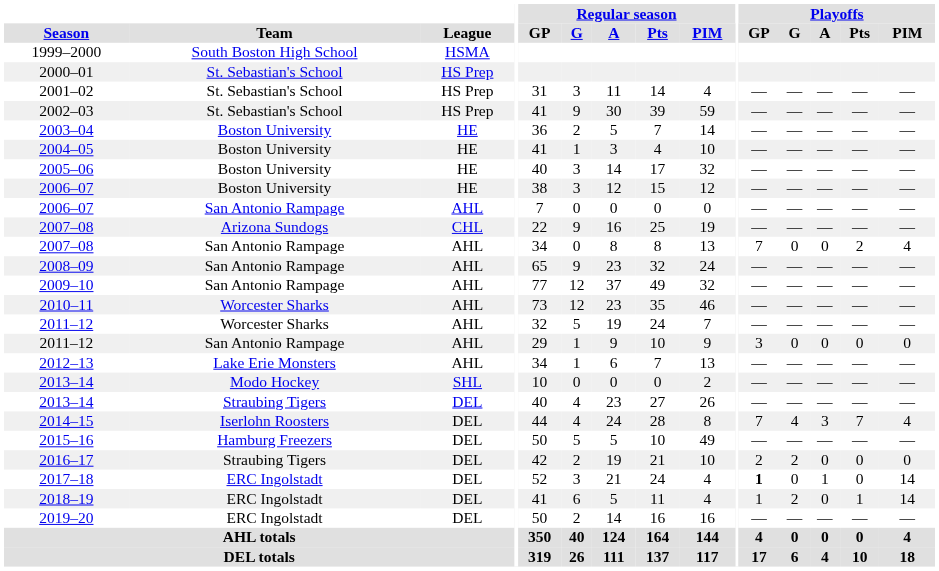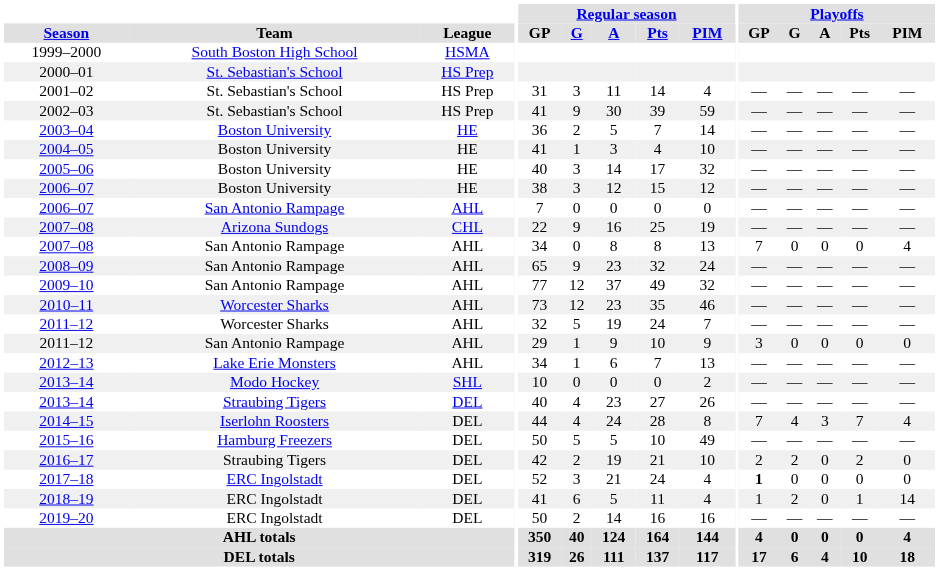 <table border="0" cellpadding="1" cellspacing="0" style="text-align:center; width:60em">
 <tr bgcolor="#e0e0e0">
 <th colspan="3" bgcolor="#ffffff"></th>
 <th rowspan="99" bgcolor="#ffffff"></th>
 <th colspan="5"><a href='#'>Regular season</a></th>
 <th rowspan="99" bgcolor="#ffffff"></th>
 <th colspan="5"><a href='#'>Playoffs</a></th>
 </tr>
 <tr bgcolor="#e0e0e0">
 <th><a href='#'>Season</a></th>
 <th>Team</th>
 <th>League</th>
 <th>GP</th>
 <th><a href='#'>G</a></th>
 <th><a href='#'>A</a></th>
 <th><a href='#'>Pts</a></th>
 <th><a href='#'>PIM</a></th>
 <th>GP</th>
 <th>G</th>
 <th>A</th>
 <th>Pts</th>
 <th>PIM</th>
 </tr>
 <tr>
 <td>1999–2000</td>
 <td><a href='#'>South Boston High School</a></td>
 <td><a href='#'>HSMA</a></td>
 <td></td>
 <td></td>
 <td></td>
 <td></td>
 <td></td>
 <td></td>
 <td></td>
 <td></td>
 <td></td>
 <td></td>
 </tr>
 <tr style="background:#f0f0f0;">
 <td>2000–01</td>
 <td><a href='#'>St. Sebastian's School</a></td>
 <td><a href='#'>HS Prep</a></td>
 <td></td>
 <td></td>
 <td></td>
 <td></td>
 <td></td>
 <td></td>
 <td></td>
 <td></td>
 <td></td>
 <td></td>
 </tr>
 <tr>
 <td>2001–02</td>
 <td>St. Sebastian's School</td>
 <td>HS Prep</td>
 <td>31</td>
 <td>3</td>
 <td>11</td>
 <td>14</td>
 <td>4</td>
 <td>—</td>
 <td>—</td>
 <td>—</td>
 <td>—</td>
 <td>—</td>
 </tr>
 <tr style="background:#f0f0f0;">
 <td>2002–03</td>
 <td>St. Sebastian's School</td>
 <td>HS Prep</td>
 <td>41</td>
 <td>9</td>
 <td>30</td>
 <td>39</td>
 <td>59</td>
 <td>—</td>
 <td>—</td>
 <td>—</td>
 <td>—</td>
 <td>—</td>
 </tr>
 <tr>
 <td><a href='#'>2003–04</a></td>
 <td><a href='#'>Boston University</a></td>
 <td><a href='#'>HE</a></td>
 <td>36</td>
 <td>2</td>
 <td>5</td>
 <td>7</td>
 <td>14</td>
 <td>—</td>
 <td>—</td>
 <td>—</td>
 <td>—</td>
 <td>—</td>
 </tr>
 <tr style="background:#f0f0f0;">
 <td><a href='#'>2004–05</a></td>
 <td>Boston University</td>
 <td>HE</td>
 <td>41</td>
 <td>1</td>
 <td>3</td>
 <td>4</td>
 <td>10</td>
 <td>—</td>
 <td>—</td>
 <td>—</td>
 <td>—</td>
 <td>—</td>
 </tr>
 <tr>
 <td><a href='#'>2005–06</a></td>
 <td>Boston University</td>
 <td>HE</td>
 <td>40</td>
 <td>3</td>
 <td>14</td>
 <td>17</td>
 <td>32</td>
 <td>—</td>
 <td>—</td>
 <td>—</td>
 <td>—</td>
 <td>—</td>
 </tr>
 <tr style="background:#f0f0f0;">
 <td><a href='#'>2006–07</a></td>
 <td>Boston University</td>
 <td>HE</td>
 <td>38</td>
 <td>3</td>
 <td>12</td>
 <td>15</td>
 <td>12</td>
 <td>—</td>
 <td>—</td>
 <td>—</td>
 <td>—</td>
 <td>—</td>
 </tr>
 <tr>
 <td><a href='#'>2006–07</a></td>
 <td><a href='#'>San Antonio Rampage</a></td>
 <td><a href='#'>AHL</a></td>
 <td>7</td>
 <td>0</td>
 <td>0</td>
 <td>0</td>
 <td>0</td>
 <td>—</td>
 <td>—</td>
 <td>—</td>
 <td>—</td>
 <td>—</td>
 </tr>
 <tr style="background:#f0f0f0;">
 <td><a href='#'>2007–08</a></td>
 <td><a href='#'>Arizona Sundogs</a></td>
 <td><a href='#'>CHL</a></td>
 <td>22</td>
 <td>9</td>
 <td>16</td>
 <td>25</td>
 <td>19</td>
 <td>—</td>
 <td>—</td>
 <td>—</td>
 <td>—</td>
 <td>—</td>
 </tr>
 <tr>
 <td><a href='#'>2007–08</a></td>
 <td>San Antonio Rampage</td>
 <td>AHL</td>
 <td>34</td>
 <td>0</td>
 <td>8</td>
 <td>8</td>
 <td>13</td>
 <td>7</td>
 <td>0</td>
 <td>0</td>
-<td>2</td>
+<td>0</td>
 <td>4</td>
 </tr>
 <tr style="background:#f0f0f0;">
 <td><a href='#'>2008–09</a></td>
 <td>San Antonio Rampage</td>
 <td>AHL</td>
 <td>65</td>
 <td>9</td>
 <td>23</td>
 <td>32</td>
 <td>24</td>
 <td>—</td>
 <td>—</td>
 <td>—</td>
 <td>—</td>
 <td>—</td>
 </tr>
 <tr>
 <td><a href='#'>2009–10</a></td>
 <td>San Antonio Rampage</td>
 <td>AHL</td>
 <td>77</td>
 <td>12</td>
 <td>37</td>
 <td>49</td>
 <td>32</td>
 <td>—</td>
 <td>—</td>
 <td>—</td>
 <td>—</td>
 <td>—</td>
 </tr>
 <tr style="background:#f0f0f0;">
 <td><a href='#'>2010–11</a></td>
 <td><a href='#'>Worcester Sharks</a></td>
 <td>AHL</td>
 <td>73</td>
 <td>12</td>
 <td>23</td>
 <td>35</td>
 <td>46</td>
 <td>—</td>
 <td>—</td>
 <td>—</td>
 <td>—</td>
 <td>—</td>
 </tr>
 <tr>
 <td><a href='#'>2011–12</a></td>
 <td>Worcester Sharks</td>
 <td>AHL</td>
 <td>32</td>
 <td>5</td>
 <td>19</td>
 <td>24</td>
 <td>7</td>
 <td>—</td>
 <td>—</td>
 <td>—</td>
 <td>—</td>
 <td>—</td>
 </tr>
 <tr style="background:#f0f0f0;">
 <td>2011–12</td>
 <td>San Antonio Rampage</td>
 <td>AHL</td>
 <td>29</td>
 <td>1</td>
 <td>9</td>
 <td>10</td>
 <td>9</td>
 <td>3</td>
 <td>0</td>
 <td>0</td>
 <td>0</td>
 <td>0</td>
 </tr>
 <tr>
 <td><a href='#'>2012–13</a></td>
 <td><a href='#'>Lake Erie Monsters</a></td>
 <td>AHL</td>
 <td>34</td>
 <td>1</td>
 <td>6</td>
 <td>7</td>
 <td>13</td>
 <td>—</td>
 <td>—</td>
 <td>—</td>
 <td>—</td>
 <td>—</td>
 </tr>
 <tr style="background:#f0f0f0;">
 <td><a href='#'>2013–14</a></td>
 <td><a href='#'>Modo Hockey</a></td>
 <td><a href='#'>SHL</a></td>
 <td>10</td>
 <td>0</td>
 <td>0</td>
 <td>0</td>
 <td>2</td>
 <td>—</td>
 <td>—</td>
 <td>—</td>
 <td>—</td>
 <td>—</td>
 </tr>
 <tr>
 <td><a href='#'>2013–14</a></td>
 <td><a href='#'>Straubing Tigers</a></td>
 <td><a href='#'>DEL</a></td>
 <td>40</td>
 <td>4</td>
 <td>23</td>
 <td>27</td>
 <td>26</td>
 <td>—</td>
 <td>—</td>
 <td>—</td>
 <td>—</td>
 <td>—</td>
 </tr>
 <tr style="background:#f0f0f0;">
 <td><a href='#'>2014–15</a></td>
 <td><a href='#'>Iserlohn Roosters</a></td>
 <td>DEL</td>
 <td>44</td>
 <td>4</td>
 <td>24</td>
 <td>28</td>
 <td>8</td>
 <td>7</td>
 <td>4</td>
 <td>3</td>
 <td>7</td>
 <td>4</td>
 </tr>
 <tr>
 <td><a href='#'>2015–16</a></td>
 <td><a href='#'>Hamburg Freezers</a></td>
 <td>DEL</td>
 <td>50</td>
 <td>5</td>
 <td>5</td>
 <td>10</td>
 <td>49</td>
 <td>—</td>
 <td>—</td>
 <td>—</td>
 <td>—</td>
 <td>—</td>
 </tr>
 <tr style="background:#f0f0f0;">
 <td><a href='#'>2016–17</a></td>
 <td>Straubing Tigers</td>
 <td>DEL</td>
 <td>42</td>
 <td>2</td>
 <td>19</td>
 <td>21</td>
 <td>10</td>
 <td>2</td>
 <td>2</td>
 <td>0</td>
-<td>0</td>
+<td>2</td>
 <td>0</td>
 </tr>
 <tr>
 <td><a href='#'>2017–18</a></td>
 <td><a href='#'>ERC Ingolstadt</a></td>
 <td>DEL</td>
 <td>52</td>
 <td>3</td>
 <td>21</td>
 <td>24</td>
 <td>4</td>
 <td><strong>1</strong></td>
 <td>0</td>
-<td>1</td>
 <td>0</td>
-<td>14</td>
+<td>0</td>
+<td>0</td>
 </tr>
 <tr style="background:#f0f0f0;">
 <td><a href='#'>2018–19</a></td>
 <td>ERC Ingolstadt</td>
 <td>DEL</td>
 <td>41</td>
 <td>6</td>
 <td>5</td>
 <td>11</td>
 <td>4</td>
 <td>1</td>
 <td>2</td>
 <td>0</td>
 <td>1</td>
 <td>14</td>
 </tr>
 <tr>
 <td><a href='#'>2019–20</a></td>
 <td>ERC Ingolstadt</td>
 <td>DEL</td>
 <td>50</td>
 <td>2</td>
 <td>14</td>
 <td>16</td>
 <td>16</td>
 <td>—</td>
 <td>—</td>
 <td>—</td>
 <td>—</td>
 <td>—</td>
 </tr>
 <tr bgcolor="#e0e0e0">
 <th colspan="3">AHL totals</th>
 <th>350</th>
 <th>40</th>
 <th>124</th>
 <th>164</th>
 <th>144</th>
 <th>4</th>
 <th>0</th>
 <th>0</th>
 <th>0</th>
 <th>4</th>
 </tr>
 <tr bgcolor="#e0e0e0">
 <th colspan="3">DEL totals</th>
 <th>319</th>
 <th>26</th>
 <th>111</th>
 <th>137</th>
 <th>117</th>
 <th>17</th>
 <th>6</th>
 <th>4</th>
 <th>10</th>
 <th>18</th>
 </tr>
 </table>
